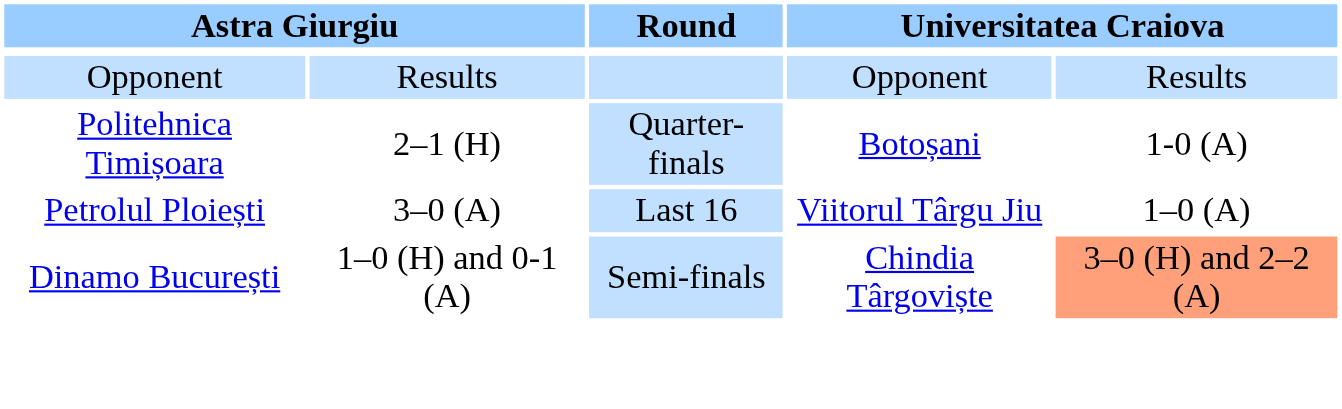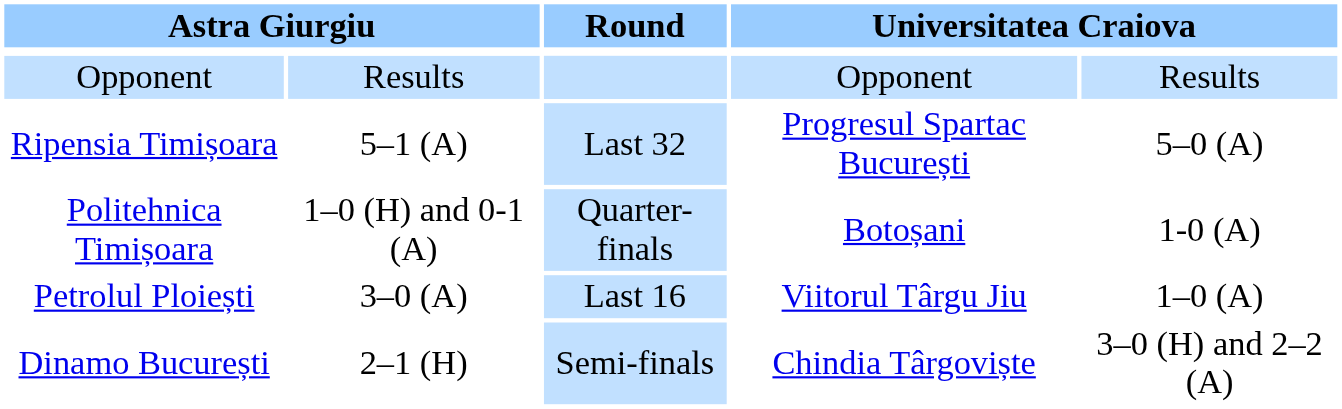 <table width="100%" style="text-align:center">
 <tr valign=top bgcolor=#99ccff>
 <th colspan=2 style="width:1*">Astra Giurgiu</th>
 <th><strong>Round</strong></th>
 <th colspan=2 style="width:1*">Universitatea Craiova</th>
 </tr>
 <tr>
 </tr>
 <tr valign=top bgcolor=#c1e0ff>
 <td>Opponent</td>
 <td>Results</td>
 <td bgcolor=#c1e0ff></td>
 <td>Opponent</td>
 <td>Results</td>
 </tr>
 <tr>
+<td><a href='#'>Ripensia Timișoara</a></td>
+<td>5–1 (A)</td>
+<td bgcolor=#c1e0ff>Last 32</td>
+<td><a href='#'>Progresul Spartac București</a></td>
+<td>5–0 (A)</td>
+</tr>
+<tr>
 <td><a href='#'>Politehnica Timișoara</a></td>
-<td>2–1 (H)</td>
+<td>1–0 (H) and 0-1 (A)  </td>
 <td bgcolor=#c1e0ff>Quarter-finals</td>
 <td><a href='#'>Botoșani</a></td>
 <td>1-0 (A)</td>
 </tr>
 <tr>
 <td><a href='#'>Petrolul Ploiești</a></td>
 <td>3–0  (A)</td>
 <td bgcolor=#c1e0ff>Last 16</td>
 <td><a href='#'>Viitorul Târgu Jiu</a></td>
 <td>1–0  (A)</td>
 </tr>
 <tr>
 <td><a href='#'>Dinamo București</a></td>
-<td>1–0 (H) and 0-1 (A)  </td>
+<td>2–1 (H)</td>
 <td bgcolor=#c1e0ff>Semi-finals</td>
 <td><a href='#'>Chindia Târgoviște</a></td>
-<td style="background: lightsalmon;">3–0 (H) and 2–2 (A)</td>
+<td>3–0 (H) and 2–2 (A)</td>
 </tr>
 </table>
